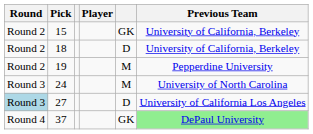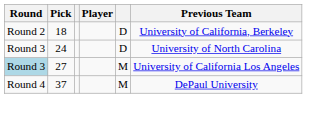 <table class="wikitable sortable" style="text-align: center;">
 <tr>
 <th>Round</th>
 <th>Pick</th>
 <th></th>
 <th>Player</th>
 <th></th>
 <th>Previous Team</th>
 </tr>
 <tr>
 <td>Round 2</td>
-<td>15</td>
-<td></td>
-<td></td>
-<td>GK</td>
-<td><a href='#'>University of California, Berkeley</a></td>
-</tr>
-<tr>
-<td>Round 2</td>
 <td>18</td>
 <td></td>
 <td></td>
 <td>D</td>
 <td><a href='#'>University of California, Berkeley</a></td>
 </tr>
 <tr>
-<td>Round 2</td>
-<td>19</td>
-<td></td>
-<td></td>
-<td>M</td>
-<td><a href='#'>Pepperdine University</a></td>
-</tr>
-<tr>
 <td>Round 3</td>
 <td>24</td>
 <td></td>
 <td></td>
-<td>M</td>
+<td>D</td>
 <td><a href='#'>University of North Carolina</a></td>
 </tr>
 <tr>
 <td style="background: lightblue;">Round 3</td>
 <td>27</td>
 <td></td>
 <td></td>
-<td>D</td>
+<td>M</td>
 <td><a href='#'>University of California Los Angeles</a></td>
 </tr>
 <tr>
 <td>Round 4</td>
 <td>37</td>
 <td></td>
 <td></td>
-<td>GK</td>
-<td style="background: lightgreen;"><a href='#'>DePaul University</a></td>
+<td>M</td>
+<td><a href='#'>DePaul University</a></td>
 </tr>
 </table>
